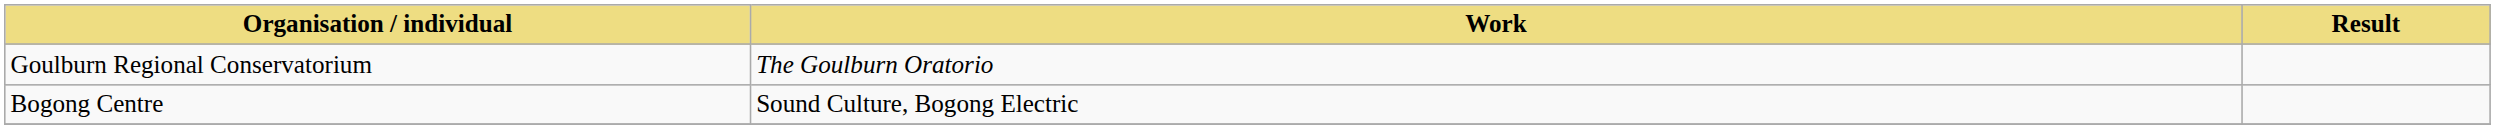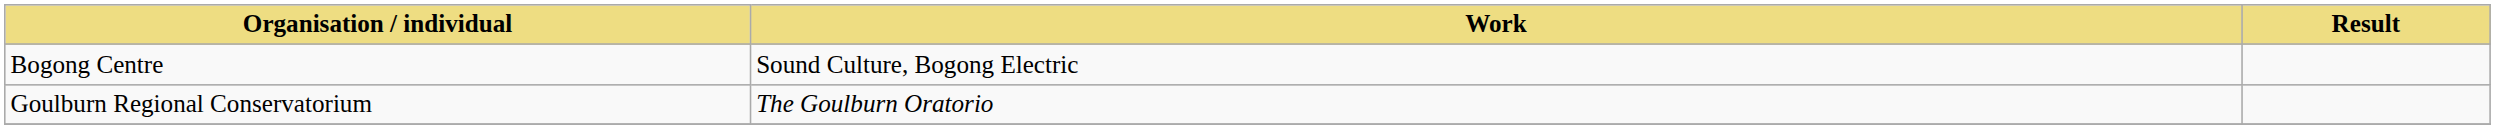 <table class="wikitable" width=100%>
 <tr>
 <th style="width:30%;background:#EEDD82;">Organisation / individual</th>
 <th style="width:60%;background:#EEDD82;">Work</th>
 <th style="width:10%;background:#EEDD82;">Result<br></th>
 </tr>
 <tr>
+<td>Bogong Centre</td>
+<td>Sound Culture, Bogong Electric</td>
+<td></td>
+</tr>
+<tr>
 <td>Goulburn Regional Conservatorium</td>
 <td><em>The Goulburn Oratorio</em></td>
 <td></td>
 </tr>
 <tr>
-<td>Bogong Centre</td>
-<td>Sound Culture, Bogong Electric</td>
-<td></td>
-</tr>
-<tr>
 </tr>
 </table>
